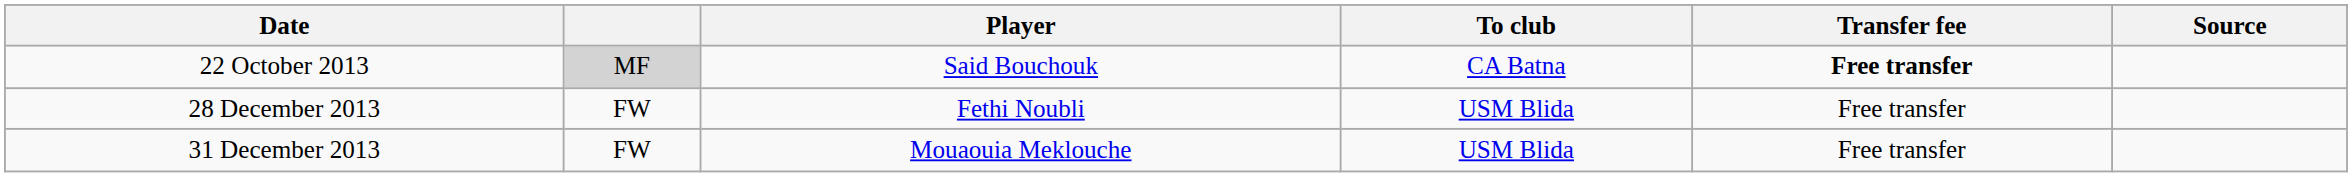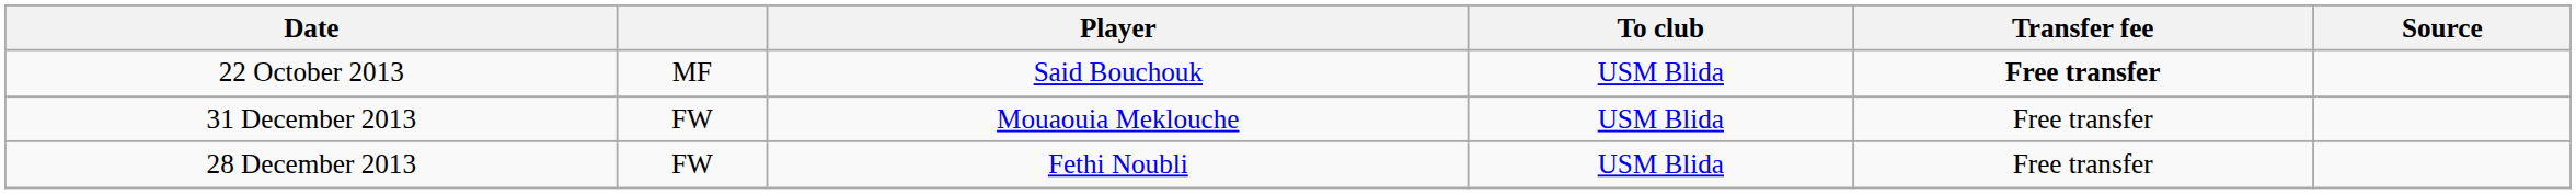 <table class="wikitable sortable" style="width:80%; text-align:center; font-size:85%; text-align:centre;">
 <tr>
 <th>Date</th>
 <th></th>
 <th>Player</th>
 <th>To club</th>
 <th>Transfer fee</th>
 <th>Source</th>
 </tr>
 <tr>
 <td>22 October 2013</td>
-<td style="background: lightgrey;">MF</td>
+<td>MF</td>
 <td> <a href='#'>Said Bouchouk</a></td>
-<td><a href='#'>CA Batna</a></td>
+<td><a href='#'>USM Blida</a></td>
 <td><strong>Free transfer</strong></td>
+<td></td>
+</tr>
+<tr>
+<td>31 December 2013</td>
+<td>FW</td>
+<td> <a href='#'>Mouaouia Meklouche</a></td>
+<td><a href='#'>USM Blida</a></td>
+<td>Free transfer</td>
 <td></td>
 </tr>
 <tr>
 <td>28 December 2013</td>
 <td>FW</td>
 <td> <a href='#'>Fethi Noubli</a></td>
 <td><a href='#'>USM Blida</a></td>
 <td>Free transfer</td>
 <td></td>
 </tr>
-<tr>
-<td>31 December 2013</td>
-<td>FW</td>
-<td> <a href='#'>Mouaouia Meklouche</a></td>
-<td><a href='#'>USM Blida</a></td>
-<td>Free transfer</td>
-<td></td>
-</tr>
 </table>
